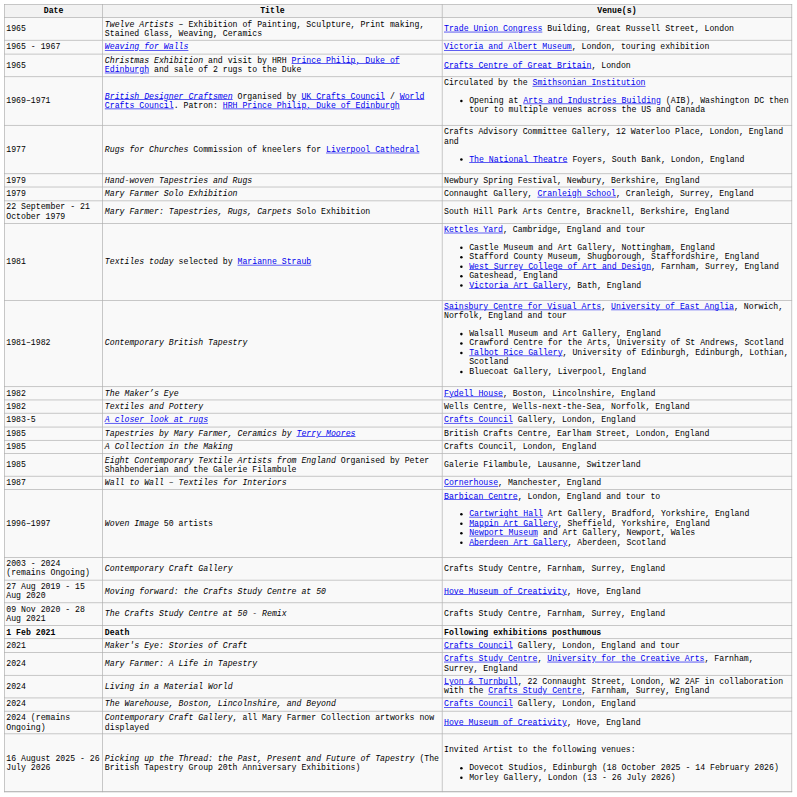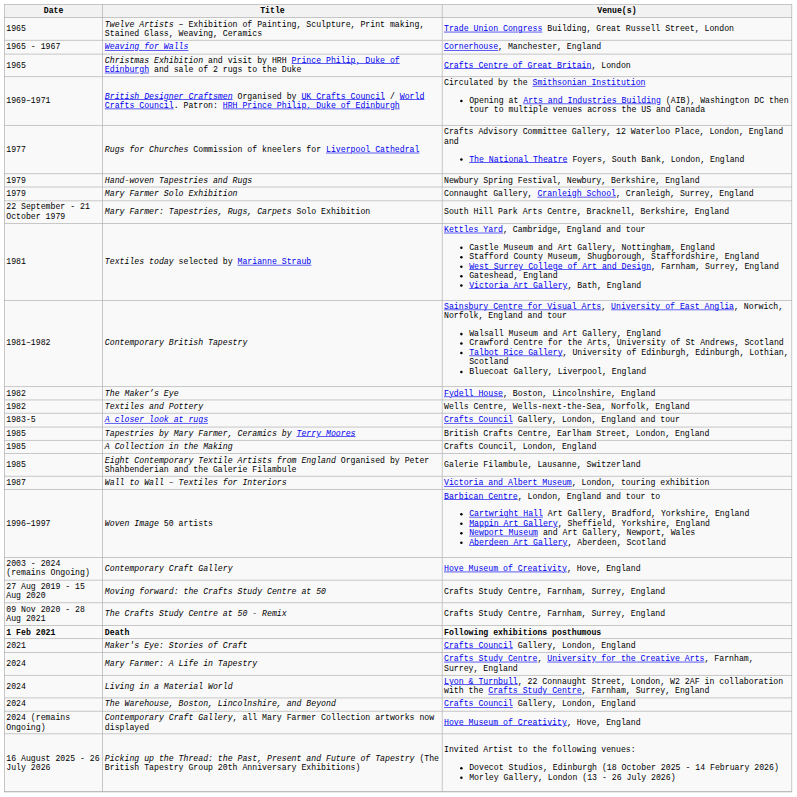 <table class="wikitable sortable">
 <tr>
 <th>Date</th>
 <th>Title</th>
 <th>Venue(s)</th>
 </tr>
 <tr>
 <td>1965</td>
 <td><em>Twelve Artists</em> – Exhibition of Painting, Sculpture, Print making, Stained Glass, Weaving, Ceramics</td>
 <td><a href='#'>Trade Union Congress</a> Building, Great Russell Street, London</td>
 </tr>
 <tr>
 <td>1965 - 1967</td>
 <td><em><a href='#'>Weaving for Walls</a></em></td>
-<td><a href='#'>Victoria and Albert Museum</a>, London, touring exhibition</td>
+<td><a href='#'>Cornerhouse</a>, Manchester, England</td>
 </tr>
 <tr>
 <td>1965</td>
 <td><em>Christmas Exhibition</em> and visit by HRH <a href='#'>Prince Philip, Duke of Edinburgh</a> and sale of 2 rugs to the Duke</td>
 <td><a href='#'>Crafts Centre of Great Britain</a>, London</td>
 </tr>
 <tr>
 <td>1969–1971</td>
 <td><em><a href='#'>British Designer Craftsmen</a></em> Organised by <a href='#'>UK Crafts Council</a> / <a href='#'>World Crafts Council</a>.  Patron: <a href='#'>HRH Prince Philip, Duke of Edinburgh</a></td>
 <td>Circulated by the <a href='#'>Smithsonian Institution</a><br><ul><li>Opening at <a href='#'>Arts and Industries Building</a> (AIB), Washington DC then tour  to multiple venues across the US and Canada</li></ul></td>
 </tr>
 <tr>
 <td>1977</td>
 <td><em>Rugs for Churches </em> Commission of kneelers for <a href='#'>Liverpool Cathedral</a></td>
 <td>Crafts Advisory Committee Gallery, 12 Waterloo Place, London, England and<br><ul><li><a href='#'>The National Theatre</a> Foyers, South Bank, London, England</li></ul></td>
 </tr>
 <tr>
 <td>1979</td>
 <td><em>Hand-woven Tapestries and Rugs</em></td>
 <td>Newbury Spring Festival, Newbury, Berkshire, England</td>
 </tr>
 <tr>
 <td>1979</td>
 <td><em>Mary Farmer Solo Exhibition</em></td>
 <td>Connaught Gallery, <a href='#'>Cranleigh School</a>, Cranleigh, Surrey, England</td>
 </tr>
 <tr>
 <td>22 September - 21 October 1979</td>
 <td><em>Mary Farmer: Tapestries, Rugs, Carpets</em> Solo Exhibition</td>
 <td>South Hill Park Arts Centre, Bracknell, Berkshire, England</td>
 </tr>
 <tr>
 <td>1981</td>
 <td><em>Textiles today</em> selected by <a href='#'>Marianne Straub</a></td>
 <td><a href='#'>Kettles Yard</a>, Cambridge, England  and tour<br><ul><li>Castle Museum and Art Gallery, Nottingham, England</li><li>Stafford County Museum, Shugborough, Staffordshire, England</li><li><a href='#'>West Surrey College of Art and Design</a>, Farnham, Surrey, England</li><li>Gateshead, England</li><li><a href='#'>Victoria Art Gallery</a>, Bath, England</li></ul></td>
 </tr>
 <tr>
 <td>1981–1982</td>
 <td><em>Contemporary British Tapestry</em></td>
 <td><a href='#'>Sainsbury Centre for Visual Arts</a>, <a href='#'>University of East Anglia</a>, Norwich, Norfolk, England and tour<br><ul><li>Walsall Museum and Art Gallery, England</li><li>Crawford Centre for the Arts, University of St Andrews, Scotland</li><li><a href='#'>Talbot Rice Gallery</a>, University of Edinburgh, Edinburgh, Lothian, Scotland</li><li>Bluecoat Gallery, Liverpool, England</li></ul></td>
 </tr>
 <tr>
 <td>1982</td>
 <td><em>The Maker’s Eye</em></td>
 <td><a href='#'>Fydell House</a>, Boston, Lincolnshire, England</td>
 </tr>
 <tr>
 <td>1982</td>
 <td><em>Textiles and Pottery</em></td>
 <td>Wells Centre, Wells-next-the-Sea, Norfolk, England</td>
 </tr>
 <tr>
 <td>1983-5</td>
 <td><em><a href='#'>A closer look at rugs</a></em></td>
-<td><a href='#'>Crafts Council</a> Gallery, London, England</td>
+<td><a href='#'>Crafts Council</a> Gallery, London, England and tour</td>
 </tr>
 <tr>
 <td>1985</td>
 <td><em>Tapestries by Mary Farmer, Ceramics by <a href='#'>Terry Moores</a></em></td>
 <td>British Crafts Centre, Earlham Street, London, England</td>
 </tr>
 <tr>
 <td>1985</td>
 <td><em>A Collection in the Making</em></td>
 <td>Crafts Council, London, England</td>
 </tr>
 <tr>
 <td>1985</td>
 <td><em>Eight Contemporary Textile Artists from England</em> Organised by Peter Shahbenderian and the Galerie Filambule</td>
 <td>Galerie Filambule, Lausanne, Switzerland</td>
 </tr>
 <tr>
 <td>1987</td>
 <td><em>Wall to Wall – Textiles for Interiors</em></td>
-<td><a href='#'>Cornerhouse</a>, Manchester, England</td>
+<td><a href='#'>Victoria and Albert Museum</a>, London, touring exhibition</td>
 </tr>
 <tr>
 <td>1996–1997</td>
 <td><em>Woven Image</em> 50 artists</td>
 <td><a href='#'>Barbican Centre</a>, London, England and tour to<br><ul><li><a href='#'>Cartwright Hall</a> Art Gallery, Bradford, Yorkshire, England</li><li><a href='#'>Mappin Art Gallery</a>, Sheffield, Yorkshire, England</li><li><a href='#'>Newport Museum</a> and Art Gallery, Newport, Wales</li><li><a href='#'>Aberdeen Art Gallery</a>, Aberdeen, Scotland</li></ul></td>
 </tr>
 <tr>
 <td>2003 - 2024 (remains Ongoing)</td>
 <td><em>Contemporary Craft Gallery</em></td>
-<td>Crafts Study Centre, Farnham, Surrey, England</td>
+<td><a href='#'>Hove Museum of Creativity</a>, Hove, England</td>
 </tr>
 <tr>
 <td>27 Aug 2019 - 15 Aug 2020</td>
 <td><em>Moving forward: the Crafts Study Centre at 50</em></td>
-<td><a href='#'>Hove Museum of Creativity</a>, Hove, England</td>
+<td>Crafts Study Centre, Farnham, Surrey, England</td>
 </tr>
 <tr>
 <td>09 Nov 2020 - 28 Aug 2021</td>
 <td><em>The Crafts Study Centre at 50 - Remix</em></td>
 <td>Crafts Study Centre, Farnham, Surrey, England</td>
 </tr>
 <tr>
 <td><strong>1 Feb 2021</strong></td>
 <td><strong>Death</strong></td>
 <td><strong>Following exhibitions posthumous</strong></td>
 </tr>
 <tr>
 <td>2021</td>
 <td><em>Maker's Eye: Stories of Craft</em></td>
-<td><a href='#'>Crafts Council</a> Gallery, London, England and tour</td>
+<td><a href='#'>Crafts Council</a> Gallery, London, England</td>
 </tr>
 <tr>
 <td>2024</td>
 <td><em>Mary Farmer: A Life in Tapestry</em></td>
 <td><a href='#'>Crafts Study Centre</a>, <a href='#'>University for the Creative Arts</a>, Farnham, Surrey, England</td>
 </tr>
 <tr>
 <td>2024</td>
 <td><em>Living in a Material World</em></td>
 <td><a href='#'>Lyon & Turnbull</a>, 22 Connaught Street, London, W2 2AF in collaboration with the <a href='#'>Crafts Study Centre</a>, Farnham, Surrey, England</td>
 </tr>
 <tr>
 <td>2024</td>
 <td><em>The Warehouse, Boston, Lincolnshire, and Beyond</em></td>
 <td><a href='#'>Crafts Council</a> Gallery, London, England</td>
 </tr>
 <tr>
 <td>2024 (remains Ongoing)</td>
 <td><em>Contemporary Craft Gallery</em>, all Mary Farmer Collection artworks now displayed </td>
 <td><a href='#'>Hove Museum of Creativity</a>, Hove, England</td>
 </tr>
 <tr>
 <td>16 August 2025 - 26 July 2026</td>
 <td><em>Picking up the Thread: the Past, Present and Future of Tapestry</em> (The British Tapestry Group 20th Anniversary Exhibitions)</td>
 <td><br>Invited Artist to the following venues:<ul><li>Dovecot Studios, Edinburgh (18 October 2025 - 14 February 2026)</li><li>Morley Gallery, London (13 - 26 July 2026)</li></ul></td>
 </tr>
 <tr>
 </tr>
 </table>
